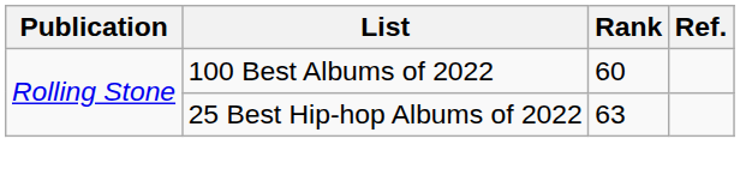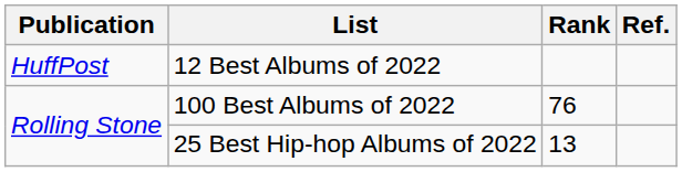 <table class="wikitable">
 <tr>
 <th>Publication</th>
 <th>List</th>
 <th>Rank</th>
 <th>Ref.</th>
 </tr>
 <tr>
+<td><em><a href='#'>HuffPost</a></em></td>
+<td>12 Best Albums of 2022</td>
+<td></td>
+<td></td>
+</tr>
+<tr>
 <td rowspan="2"><em><a href='#'>Rolling Stone</a></em></td>
 <td>100 Best Albums of 2022</td>
-<td>60</td>
+<td>76</td>
 <td></td>
 </tr>
 <tr>
 <td>25 Best Hip-hop Albums of 2022</td>
-<td>63</td>
+<td>13</td>
 <td></td>
 </tr>
 </table>
